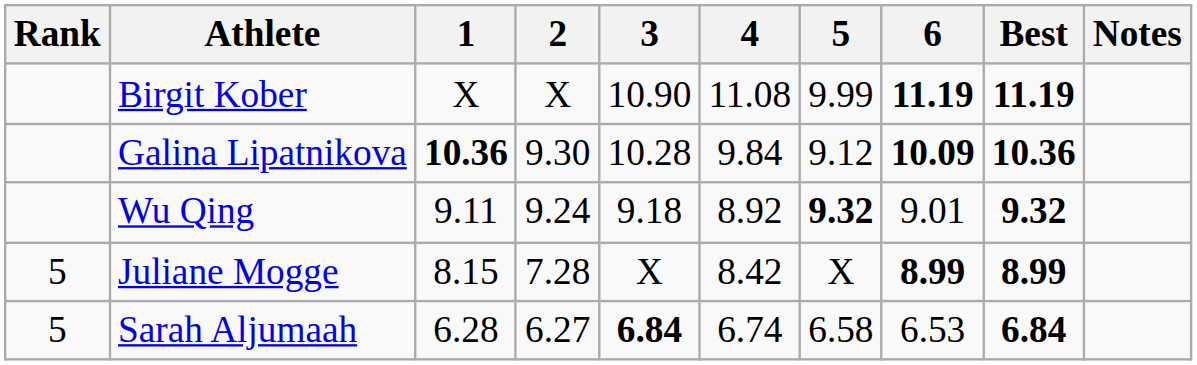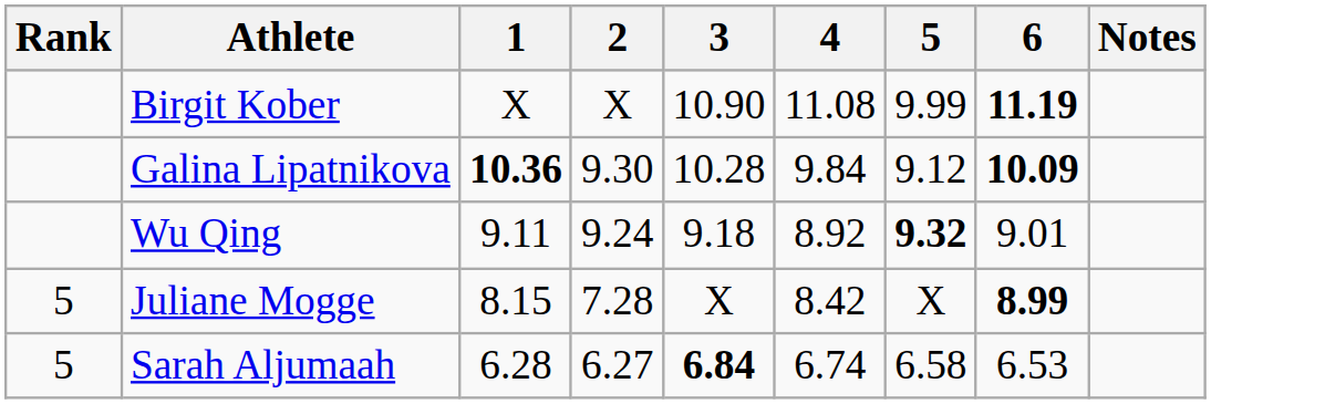 <table class="wikitable sortable" style="text-align:center">
 <tr>
 <th>Rank</th>
 <th>Athlete</th>
 <th>1</th>
 <th>2</th>
 <th>3</th>
 <th>4</th>
 <th>5</th>
 <th>6</th>
-<th>Best</th>
 <th>Notes</th>
 </tr>
 <tr>
 <td></td>
 <td style="text-align:left"><a href='#'>Birgit Kober</a><br></td>
 <td>X</td>
 <td>X</td>
 <td>10.90</td>
 <td>11.08</td>
 <td>9.99</td>
-<td><strong>11.19</strong></td>
 <td><strong>11.19</strong></td>
 <td></td>
 </tr>
 <tr>
 <td></td>
 <td style="text-align:left"><a href='#'>Galina Lipatnikova</a><br></td>
 <td><strong>10.36</strong></td>
 <td>9.30</td>
 <td>10.28</td>
 <td>9.84</td>
 <td>9.12</td>
 <td><strong>10.09</strong></td>
-<td><strong>10.36</strong></td>
 <td></td>
 </tr>
 <tr>
 <td></td>
 <td style="text-align:left"><a href='#'>Wu Qing</a><br></td>
 <td>9.11</td>
 <td>9.24</td>
 <td>9.18</td>
 <td>8.92</td>
 <td><strong>9.32</strong></td>
 <td>9.01</td>
-<td><strong>9.32</strong></td>
 <td></td>
 </tr>
 <tr>
 <td>5</td>
 <td style="text-align:left"><a href='#'>Juliane Mogge</a><br></td>
 <td>8.15</td>
 <td>7.28</td>
 <td>X</td>
 <td>8.42</td>
 <td>X</td>
-<td><strong>8.99</strong></td>
 <td><strong>8.99</strong></td>
 <td></td>
 </tr>
 <tr>
 <td>5</td>
 <td style="text-align:left"><a href='#'>Sarah Aljumaah</a><br></td>
 <td>6.28</td>
 <td>6.27</td>
 <td><strong>6.84</strong></td>
 <td>6.74</td>
 <td>6.58</td>
 <td>6.53</td>
-<td><strong>6.84</strong></td>
 <td></td>
 </tr>
 </table>
